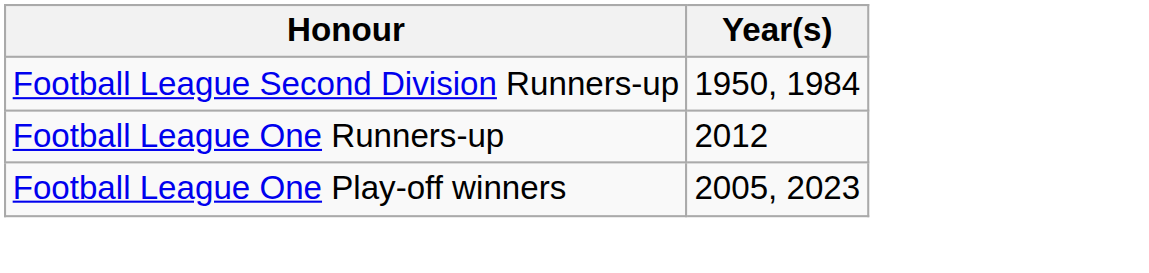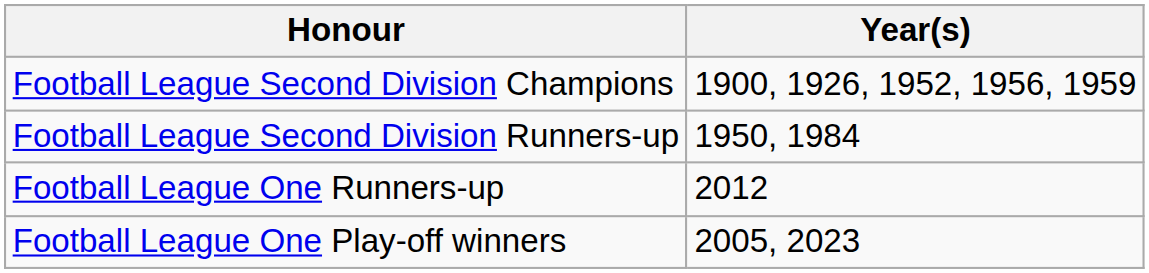 <table class="wikitable">
 <tr>
 <th>Honour</th>
 <th>Year(s)</th>
+</tr>
+<tr>
+<td><a href='#'>Football League Second Division</a> Champions</td>
+<td>1900, 1926, 1952, 1956, 1959</td>
 </tr>
 <tr>
 <td><a href='#'>Football League Second Division</a> Runners-up</td>
 <td>1950, 1984</td>
 </tr>
 <tr>
 <td><a href='#'>Football League One</a> Runners-up</td>
 <td>2012</td>
 </tr>
 <tr>
 <td><a href='#'>Football League One</a> Play-off winners</td>
 <td>2005, 2023</td>
 </tr>
 </table>
